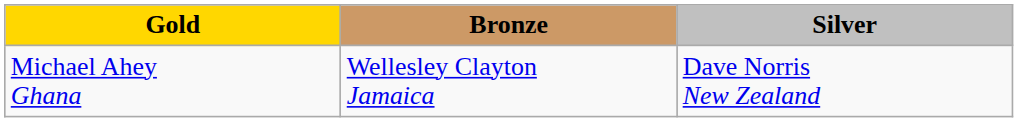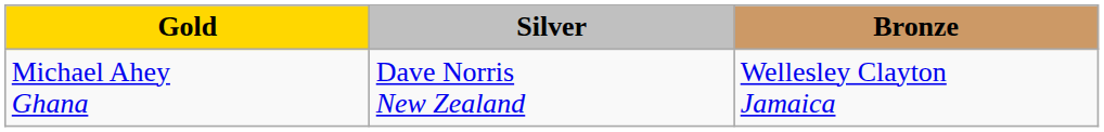 <table class="wikitable" style="text-align:left">
 <tr align="center">
 <td width=200 bgcolor=gold><strong>Gold</strong></td>
+<td width=200 bgcolor=silver><strong>Silver</strong></td>
 <td width=200 bgcolor=CC9966><strong>Bronze</strong></td>
-<td width=200 bgcolor=silver><strong>Silver</strong></td>
 </tr>
 <tr>
 <td><a href='#'>Michael Ahey</a><br><em> <a href='#'>Ghana</a></em></td>
+<td><a href='#'>Dave Norris</a><br><em> <a href='#'>New Zealand</a></em></td>
 <td><a href='#'>Wellesley Clayton</a><br><em> <a href='#'>Jamaica</a></em></td>
-<td><a href='#'>Dave Norris</a><br><em> <a href='#'>New Zealand</a></em></td>
 </tr>
 </table>
